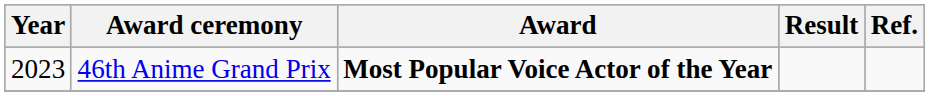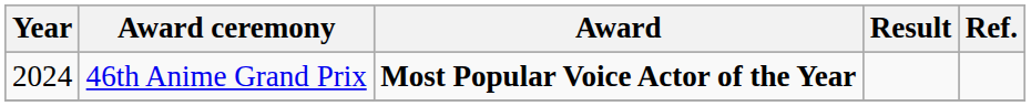 <table class="wikitable">
 <tr>
 <th>Year</th>
 <th>Award ceremony</th>
 <th>Award</th>
 <th>Result</th>
 <th>Ref.</th>
 </tr>
 <tr>
-<td>2023</td>
+<td>2024</td>
 <td><a href='#'>46th Anime Grand Prix</a></td>
 <td><strong>Most Popular Voice Actor of the Year</strong></td>
 <td></td>
 <td></td>
 </tr>
 <tr>
 </tr>
 </table>
